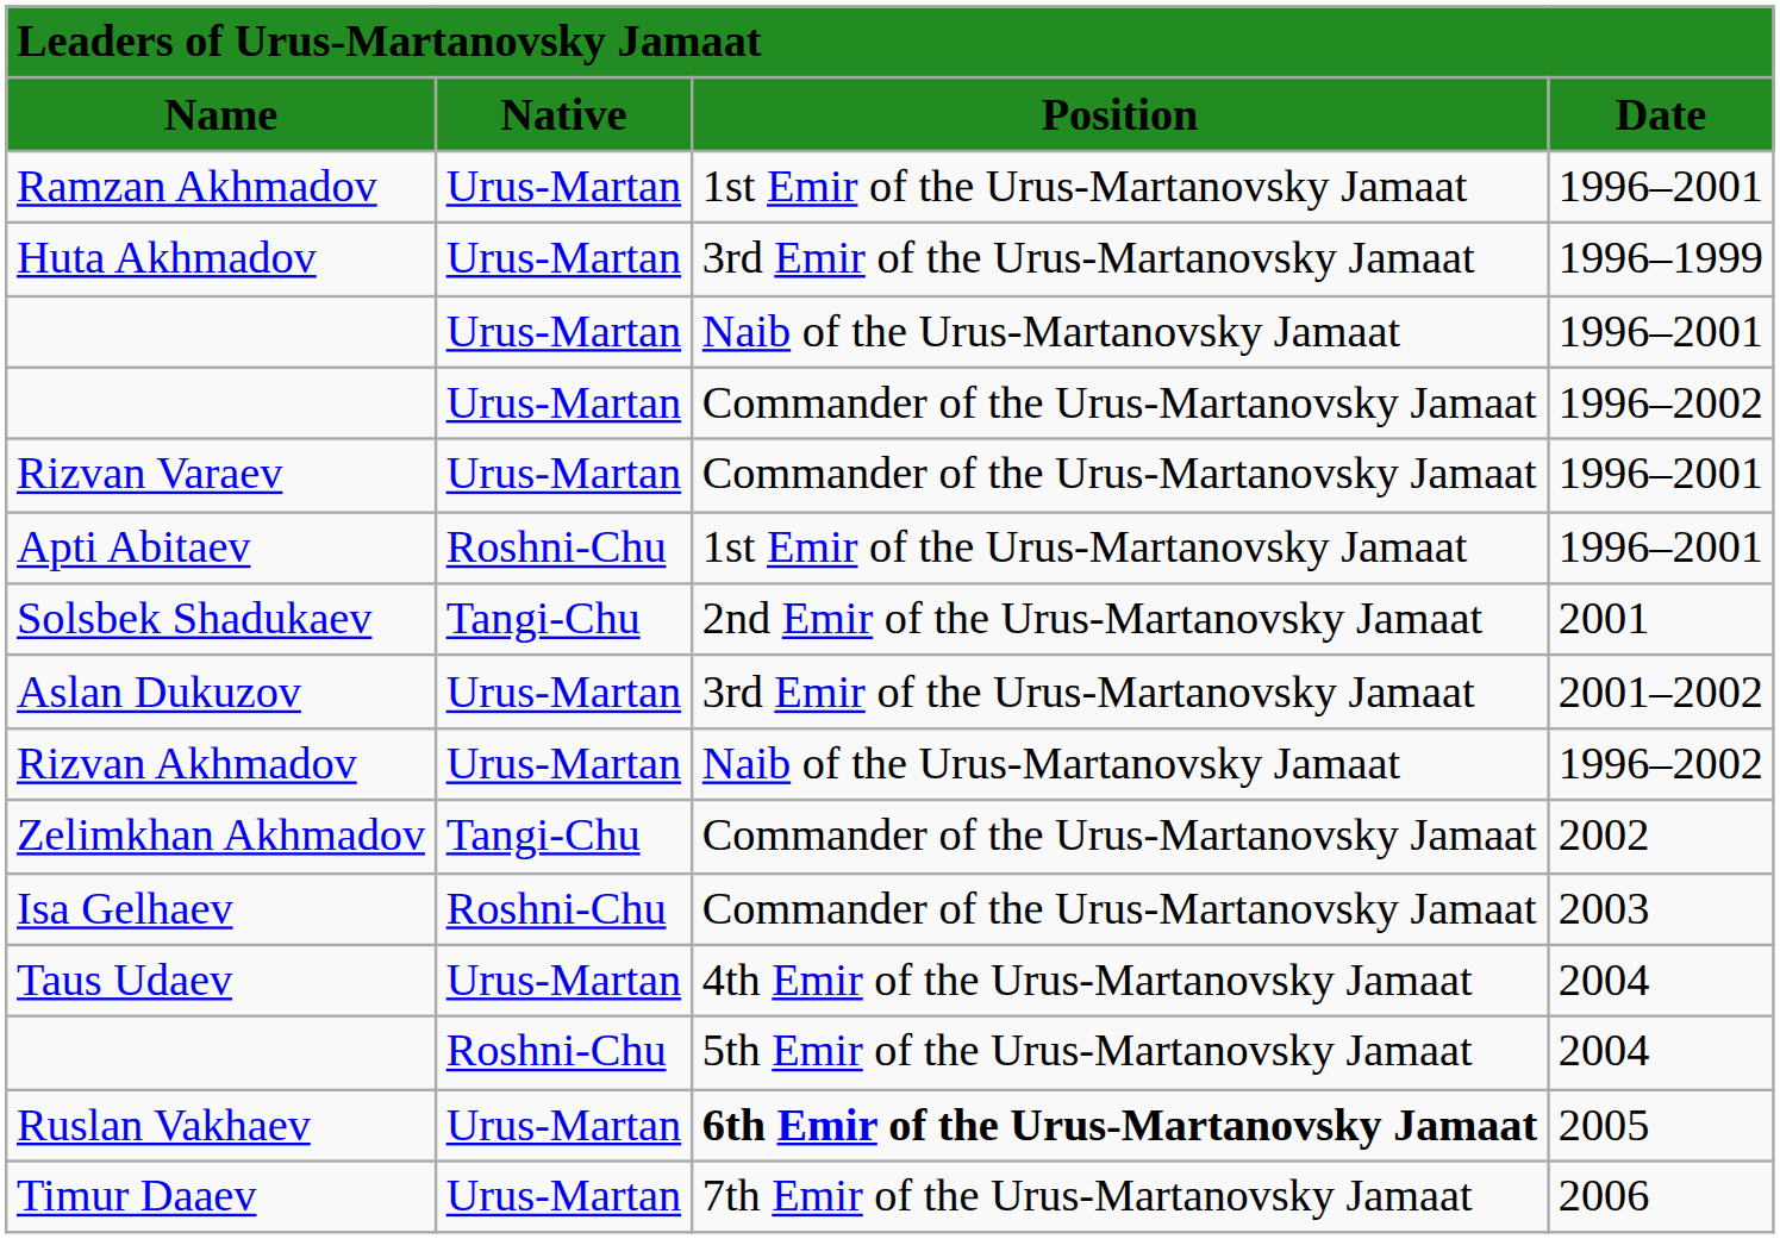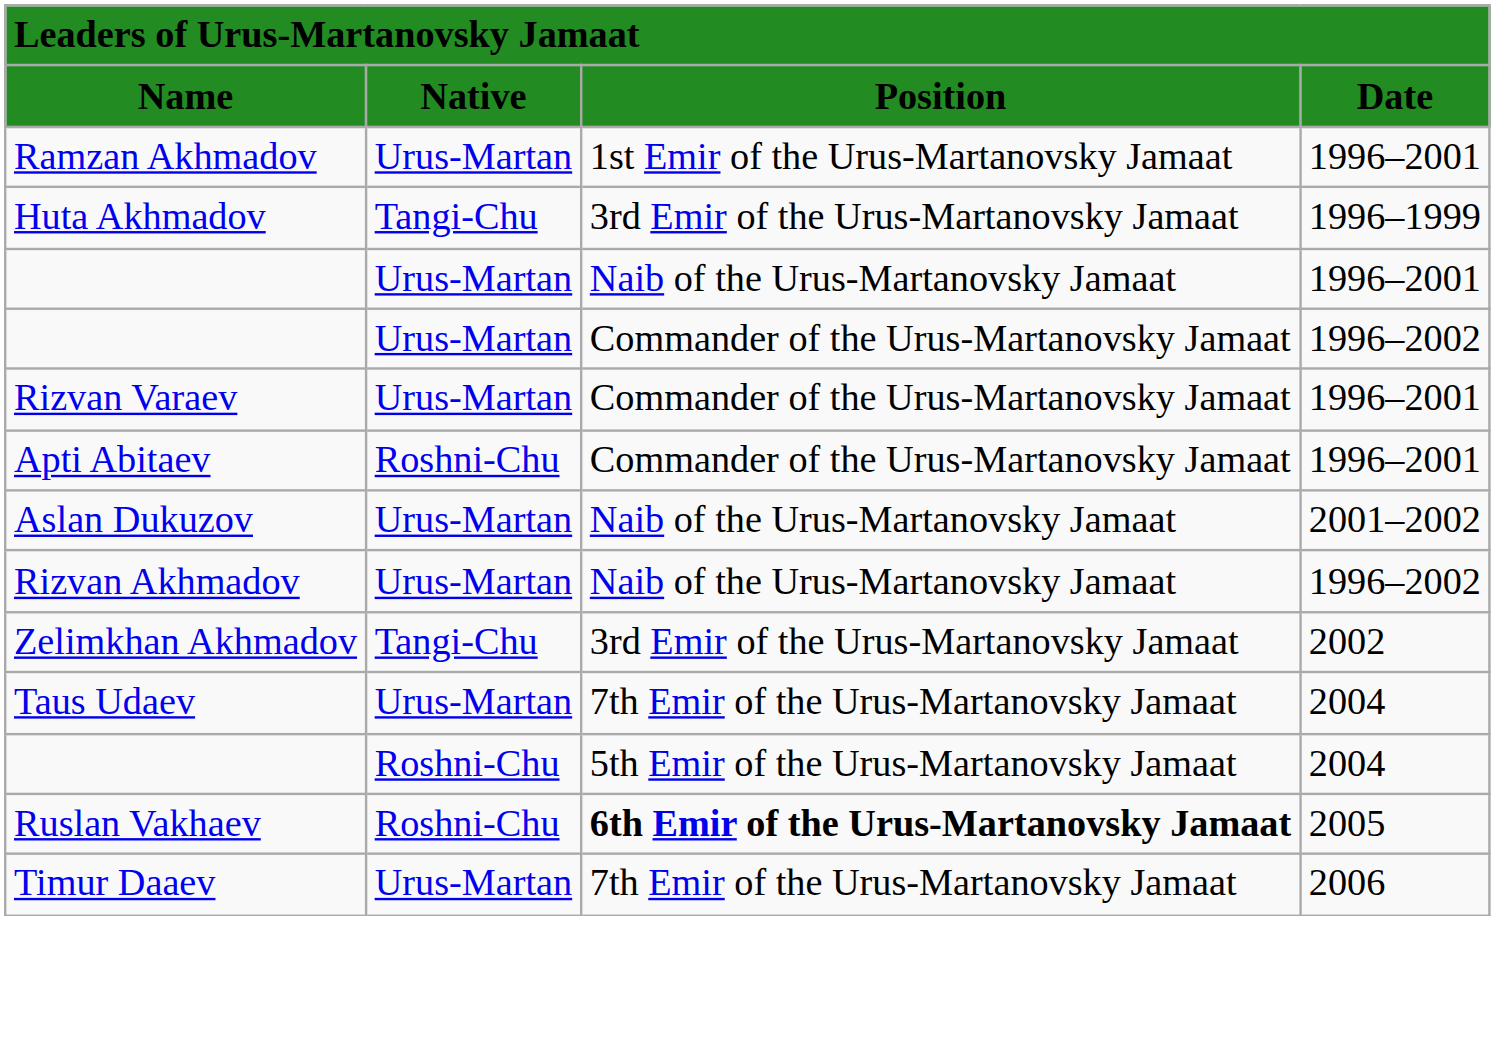 <table class="wikitable">
 <tr style="background-color: #228B22">
 <td colspan="4"><strong>Leaders of Urus-Martanovsky Jamaat</strong></td>
 </tr>
 <tr style="background-color: #228B22; text-align: center">
 <td><strong>Name</strong></td>
 <td><strong>Native</strong></td>
 <td><strong> Position</strong></td>
 <td><strong>Date</strong></td>
 </tr>
 <tr>
 <td><a href='#'>Ramzan Akhmadov</a></td>
 <td><a href='#'>Urus-Martan</a></td>
 <td>1st <a href='#'>Emir</a> of the Urus-Martanovsky Jamaat</td>
 <td>1996–2001</td>
 </tr>
 <tr>
 <td><a href='#'>Huta Akhmadov</a></td>
-<td><a href='#'>Urus-Martan</a></td>
+<td><a href='#'>Tangi-Chu</a></td>
 <td>3rd <a href='#'>Emir</a> of the Urus-Martanovsky Jamaat</td>
 <td>1996–1999</td>
 </tr>
 <tr>
 <td></td>
 <td><a href='#'>Urus-Martan</a></td>
 <td><a href='#'>Naib</a> of the Urus-Martanovsky Jamaat</td>
 <td>1996–2001</td>
 </tr>
 <tr>
 <td></td>
 <td><a href='#'>Urus-Martan</a></td>
 <td>Commander of the Urus-Martanovsky Jamaat</td>
 <td>1996–2002</td>
 </tr>
 <tr>
 <td><a href='#'>Rizvan Varaev</a></td>
 <td><a href='#'>Urus-Martan</a></td>
 <td>Commander of the Urus-Martanovsky Jamaat</td>
 <td>1996–2001</td>
 </tr>
 <tr>
 <td><a href='#'>Apti Abitaev</a></td>
 <td><a href='#'>Roshni-Chu</a></td>
-<td>1st <a href='#'>Emir</a> of the Urus-Martanovsky Jamaat</td>
+<td>Commander of the Urus-Martanovsky Jamaat</td>
 <td>1996–2001</td>
-</tr>
-<tr>
-<td><a href='#'>Solsbek Shadukaev</a></td>
-<td><a href='#'>Tangi-Chu</a></td>
-<td>2nd <a href='#'>Emir</a> of the Urus-Martanovsky Jamaat</td>
-<td>2001</td>
 </tr>
 <tr>
 <td><a href='#'>Aslan Dukuzov</a></td>
 <td><a href='#'>Urus-Martan</a></td>
-<td>3rd <a href='#'>Emir</a> of the Urus-Martanovsky Jamaat</td>
+<td><a href='#'>Naib</a> of the Urus-Martanovsky Jamaat</td>
 <td>2001–2002</td>
 </tr>
 <tr>
 <td><a href='#'>Rizvan Akhmadov</a></td>
 <td><a href='#'>Urus-Martan</a></td>
 <td><a href='#'>Naib</a> of the Urus-Martanovsky Jamaat</td>
 <td>1996–2002</td>
 </tr>
 <tr>
 <td><a href='#'>Zelimkhan Akhmadov</a></td>
 <td><a href='#'>Tangi-Chu</a></td>
-<td>Commander of the Urus-Martanovsky Jamaat</td>
+<td>3rd <a href='#'>Emir</a> of the Urus-Martanovsky Jamaat</td>
 <td>2002</td>
-</tr>
-<tr>
-<td><a href='#'>Isa Gelhaev</a></td>
-<td><a href='#'>Roshni-Chu</a></td>
-<td>Commander of the Urus-Martanovsky Jamaat</td>
-<td>2003</td>
 </tr>
 <tr>
 <td><a href='#'>Taus Udaev</a></td>
 <td><a href='#'>Urus-Martan</a></td>
-<td>4th <a href='#'>Emir</a> of the Urus-Martanovsky Jamaat</td>
+<td>7th <a href='#'>Emir</a> of the Urus-Martanovsky Jamaat</td>
 <td>2004</td>
 </tr>
 <tr>
 <td></td>
 <td><a href='#'>Roshni-Chu</a></td>
 <td>5th <a href='#'>Emir</a> of the Urus-Martanovsky Jamaat</td>
 <td>2004</td>
 </tr>
 <tr>
 <td><a href='#'>Ruslan Vakhaev</a></td>
-<td><a href='#'>Urus-Martan</a></td>
+<td><a href='#'>Roshni-Chu</a></td>
 <td><strong>6th <a href='#'>Emir</a> of the Urus-Martanovsky Jamaat</strong></td>
 <td>2005</td>
 </tr>
 <tr>
 <td><a href='#'>Timur Daaev</a></td>
 <td><a href='#'>Urus-Martan</a></td>
 <td>7th <a href='#'>Emir</a> of the Urus-Martanovsky Jamaat</td>
 <td>2006</td>
 </tr>
 </table>
